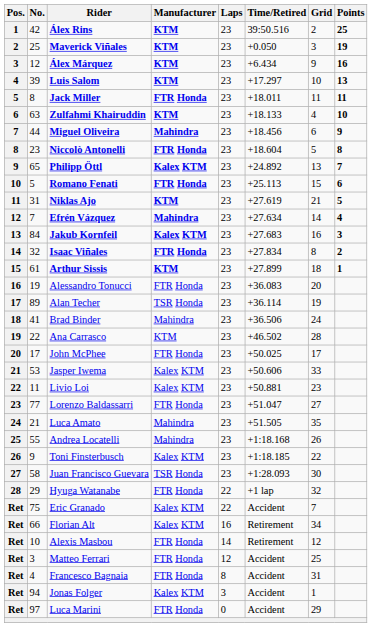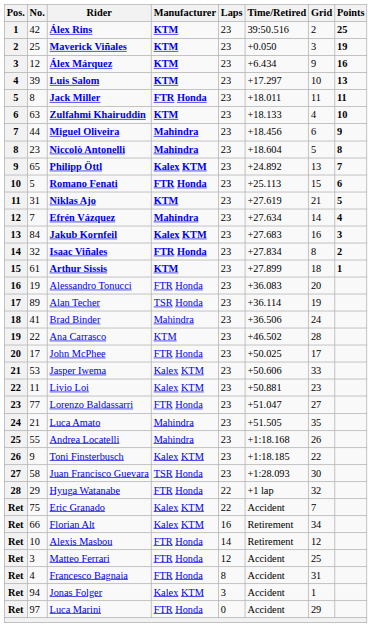 <table class="wikitable" style="font-size: 95%;">
 <tr>
 <th>Pos.</th>
 <th>No.</th>
 <th>Rider</th>
 <th>Manufacturer</th>
 <th>Laps</th>
 <th>Time/Retired</th>
 <th>Grid</th>
 <th>Points</th>
 </tr>
 <tr>
 <th>1</th>
 <td>42</td>
 <td> <strong><a href='#'>Álex Rins</a></strong></td>
 <td><strong><a href='#'>KTM</a></strong></td>
 <td>23</td>
 <td>39:50.516</td>
 <td>2</td>
 <td><strong>25</strong></td>
 </tr>
 <tr>
 <th>2</th>
 <td>25</td>
 <td> <strong><a href='#'>Maverick Viñales</a></strong></td>
 <td><strong><a href='#'>KTM</a></strong></td>
 <td>23</td>
 <td>+0.050</td>
 <td>3</td>
 <td><strong>19</strong></td>
 </tr>
 <tr>
 <th>3</th>
 <td>12</td>
 <td> <strong><a href='#'>Álex Márquez</a></strong></td>
 <td><strong><a href='#'>KTM</a></strong></td>
 <td>23</td>
 <td>+6.434</td>
 <td>9</td>
 <td><strong>16</strong></td>
 </tr>
 <tr>
 <th>4</th>
 <td>39</td>
 <td> <strong><a href='#'>Luis Salom</a></strong></td>
 <td><strong><a href='#'>KTM</a></strong></td>
 <td>23</td>
 <td>+17.297</td>
 <td>10</td>
 <td><strong>13</strong></td>
 </tr>
 <tr>
 <th>5</th>
 <td>8</td>
 <td> <strong><a href='#'>Jack Miller</a></strong></td>
 <td><strong><a href='#'>FTR</a> <a href='#'>Honda</a></strong></td>
 <td>23</td>
 <td>+18.011</td>
 <td>11</td>
 <td><strong>11</strong></td>
 </tr>
 <tr>
 <th>6</th>
 <td>63</td>
 <td> <strong><a href='#'>Zulfahmi Khairuddin</a></strong></td>
 <td><strong><a href='#'>KTM</a></strong></td>
 <td>23</td>
 <td>+18.133</td>
 <td>4</td>
 <td><strong>10</strong></td>
 </tr>
 <tr>
 <th>7</th>
 <td>44</td>
 <td> <strong><a href='#'>Miguel Oliveira</a></strong></td>
 <td><strong><a href='#'>Mahindra</a></strong></td>
 <td>23</td>
 <td>+18.456</td>
 <td>6</td>
 <td><strong>9</strong></td>
 </tr>
 <tr>
 <th>8</th>
 <td>23</td>
 <td> <strong><a href='#'>Niccolò Antonelli</a></strong></td>
-<td><strong><a href='#'>FTR</a> <a href='#'>Honda</a></strong></td>
+<td><strong><a href='#'>Mahindra</a></strong></td>
 <td>23</td>
 <td>+18.604</td>
 <td>5</td>
 <td><strong>8</strong></td>
 </tr>
 <tr>
 <th>9</th>
 <td>65</td>
 <td> <strong><a href='#'>Philipp Öttl</a></strong></td>
 <td><strong><a href='#'>Kalex</a> <a href='#'>KTM</a></strong></td>
 <td>23</td>
 <td>+24.892</td>
 <td>13</td>
 <td><strong>7</strong></td>
 </tr>
 <tr>
 <th>10</th>
 <td>5</td>
 <td> <strong><a href='#'>Romano Fenati</a></strong></td>
 <td><strong><a href='#'>FTR</a> <a href='#'>Honda</a></strong></td>
 <td>23</td>
 <td>+25.113</td>
 <td>15</td>
 <td><strong>6</strong></td>
 </tr>
 <tr>
 <th>11</th>
 <td>31</td>
 <td> <strong><a href='#'>Niklas Ajo</a></strong></td>
 <td><strong><a href='#'>KTM</a></strong></td>
 <td>23</td>
 <td>+27.619</td>
 <td>21</td>
 <td><strong>5</strong></td>
 </tr>
 <tr>
 <th>12</th>
 <td>7</td>
 <td> <strong><a href='#'>Efrén Vázquez</a></strong></td>
 <td><strong><a href='#'>Mahindra</a></strong></td>
 <td>23</td>
 <td>+27.634</td>
 <td>14</td>
 <td><strong>4</strong></td>
 </tr>
 <tr>
 <th>13</th>
 <td>84</td>
 <td> <strong><a href='#'>Jakub Kornfeil</a></strong></td>
 <td><strong><a href='#'>Kalex</a> <a href='#'>KTM</a></strong></td>
 <td>23</td>
 <td>+27.683</td>
 <td>16</td>
 <td><strong>3</strong></td>
 </tr>
 <tr>
 <th>14</th>
 <td>32</td>
 <td> <strong><a href='#'>Isaac Viñales</a></strong></td>
 <td><strong><a href='#'>FTR</a> <a href='#'>Honda</a></strong></td>
 <td>23</td>
 <td>+27.834</td>
 <td>8</td>
 <td><strong>2</strong></td>
 </tr>
 <tr>
 <th>15</th>
 <td>61</td>
 <td> <strong><a href='#'>Arthur Sissis</a></strong></td>
 <td><strong><a href='#'>KTM</a></strong></td>
 <td>23</td>
 <td>+27.899</td>
 <td>18</td>
 <td><strong>1</strong></td>
 </tr>
 <tr>
 <th>16</th>
 <td>19</td>
 <td> <a href='#'>Alessandro Tonucci</a></td>
 <td><a href='#'>FTR</a> <a href='#'>Honda</a></td>
 <td>23</td>
 <td>+36.083</td>
 <td>20</td>
 <td></td>
 </tr>
 <tr>
 <th>17</th>
 <td>89</td>
 <td> <a href='#'>Alan Techer</a></td>
 <td><a href='#'>TSR</a> <a href='#'>Honda</a></td>
 <td>23</td>
 <td>+36.114</td>
 <td>19</td>
 <td></td>
 </tr>
 <tr>
 <th>18</th>
 <td>41</td>
 <td> <a href='#'>Brad Binder</a></td>
 <td><a href='#'>Mahindra</a></td>
 <td>23</td>
 <td>+36.506</td>
 <td>24</td>
 <td></td>
 </tr>
 <tr>
 <th>19</th>
 <td>22</td>
 <td> <a href='#'>Ana Carrasco</a></td>
 <td><a href='#'>KTM</a></td>
 <td>23</td>
 <td>+46.502</td>
 <td>28</td>
 <td></td>
 </tr>
 <tr>
 <th>20</th>
 <td>17</td>
 <td> <a href='#'>John McPhee</a></td>
 <td><a href='#'>FTR</a> <a href='#'>Honda</a></td>
 <td>23</td>
 <td>+50.025</td>
 <td>17</td>
 <td></td>
 </tr>
 <tr>
 <th>21</th>
 <td>53</td>
 <td> <a href='#'>Jasper Iwema</a></td>
 <td><a href='#'>Kalex</a> <a href='#'>KTM</a></td>
 <td>23</td>
 <td>+50.606</td>
 <td>33</td>
 <td></td>
 </tr>
 <tr>
 <th>22</th>
 <td>11</td>
 <td> <a href='#'>Livio Loi</a></td>
 <td><a href='#'>Kalex</a> <a href='#'>KTM</a></td>
 <td>23</td>
 <td>+50.881</td>
 <td>23</td>
 <td></td>
 </tr>
 <tr>
 <th>23</th>
 <td>77</td>
 <td> <a href='#'>Lorenzo Baldassarri</a></td>
 <td><a href='#'>FTR</a> <a href='#'>Honda</a></td>
 <td>23</td>
 <td>+51.047</td>
 <td>27</td>
 <td></td>
 </tr>
 <tr>
 <th>24</th>
 <td>21</td>
 <td> <a href='#'>Luca Amato</a></td>
 <td><a href='#'>Mahindra</a></td>
 <td>23</td>
 <td>+51.505</td>
 <td>35</td>
 <td></td>
 </tr>
 <tr>
 <th>25</th>
 <td>55</td>
 <td> <a href='#'>Andrea Locatelli</a></td>
 <td><a href='#'>Mahindra</a></td>
 <td>23</td>
 <td>+1:18.168</td>
 <td>26</td>
 <td></td>
 </tr>
 <tr>
 <th>26</th>
 <td>9</td>
 <td> <a href='#'>Toni Finsterbusch</a></td>
 <td><a href='#'>Kalex</a> <a href='#'>KTM</a></td>
 <td>23</td>
 <td>+1:18.185</td>
 <td>22</td>
 <td></td>
 </tr>
 <tr>
 <th>27</th>
 <td>58</td>
 <td> <a href='#'>Juan Francisco Guevara</a></td>
 <td><a href='#'>TSR</a> <a href='#'>Honda</a></td>
 <td>23</td>
 <td>+1:28.093</td>
 <td>30</td>
 <td></td>
 </tr>
 <tr>
 <th>28</th>
 <td>29</td>
 <td> <a href='#'>Hyuga Watanabe</a></td>
 <td><a href='#'>FTR</a> <a href='#'>Honda</a></td>
 <td>22</td>
 <td>+1 lap</td>
 <td>32</td>
 <td></td>
 </tr>
 <tr>
 <th>Ret</th>
 <td>75</td>
 <td> <a href='#'>Eric Granado</a></td>
 <td><a href='#'>Kalex</a> <a href='#'>KTM</a></td>
 <td>22</td>
 <td>Accident</td>
 <td>7</td>
 <td></td>
 </tr>
 <tr>
 <th>Ret</th>
 <td>66</td>
 <td> <a href='#'>Florian Alt</a></td>
 <td><a href='#'>Kalex</a> <a href='#'>KTM</a></td>
 <td>16</td>
 <td>Retirement</td>
 <td>34</td>
 <td></td>
 </tr>
 <tr>
 <th>Ret</th>
 <td>10</td>
 <td> <a href='#'>Alexis Masbou</a></td>
 <td><a href='#'>FTR</a> <a href='#'>Honda</a></td>
 <td>14</td>
 <td>Retirement</td>
 <td>12</td>
 <td></td>
 </tr>
 <tr>
 <th>Ret</th>
 <td>3</td>
 <td> <a href='#'>Matteo Ferrari</a></td>
 <td><a href='#'>FTR</a> <a href='#'>Honda</a></td>
 <td>12</td>
 <td>Accident</td>
 <td>25</td>
 <td></td>
 </tr>
 <tr>
 <th>Ret</th>
 <td>4</td>
 <td> <a href='#'>Francesco Bagnaia</a></td>
 <td><a href='#'>FTR</a> <a href='#'>Honda</a></td>
 <td>8</td>
 <td>Accident</td>
 <td>31</td>
 <td></td>
 </tr>
 <tr>
 <th>Ret</th>
 <td>94</td>
 <td> <a href='#'>Jonas Folger</a></td>
 <td><a href='#'>Kalex</a> <a href='#'>KTM</a></td>
 <td>3</td>
 <td>Accident</td>
 <td>1</td>
 <td></td>
 </tr>
 <tr>
 <th>Ret</th>
 <td>97</td>
 <td> <a href='#'>Luca Marini</a></td>
 <td><a href='#'>FTR</a> <a href='#'>Honda</a></td>
 <td>0</td>
 <td>Accident</td>
 <td>29</td>
 <td></td>
 </tr>
 <tr>
 <th colspan=8></th>
 </tr>
 </table>
